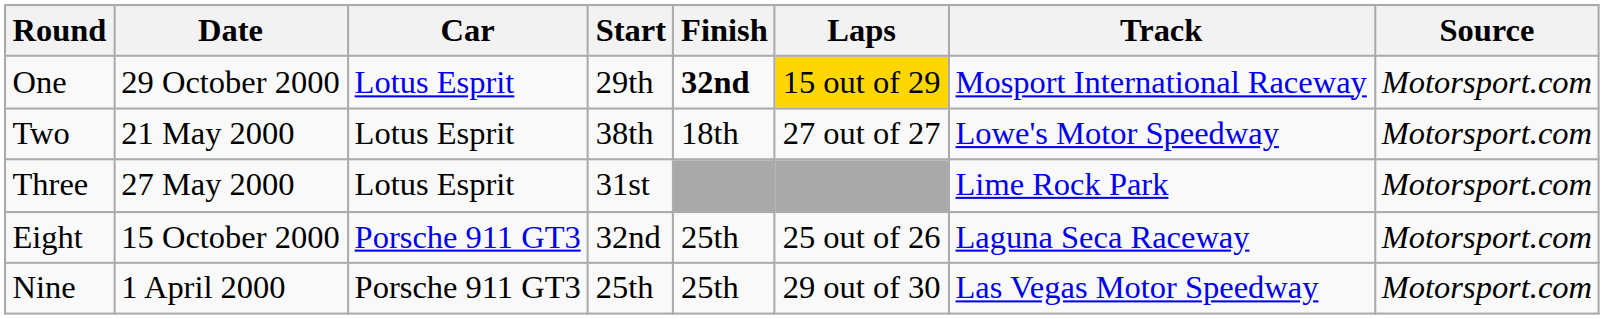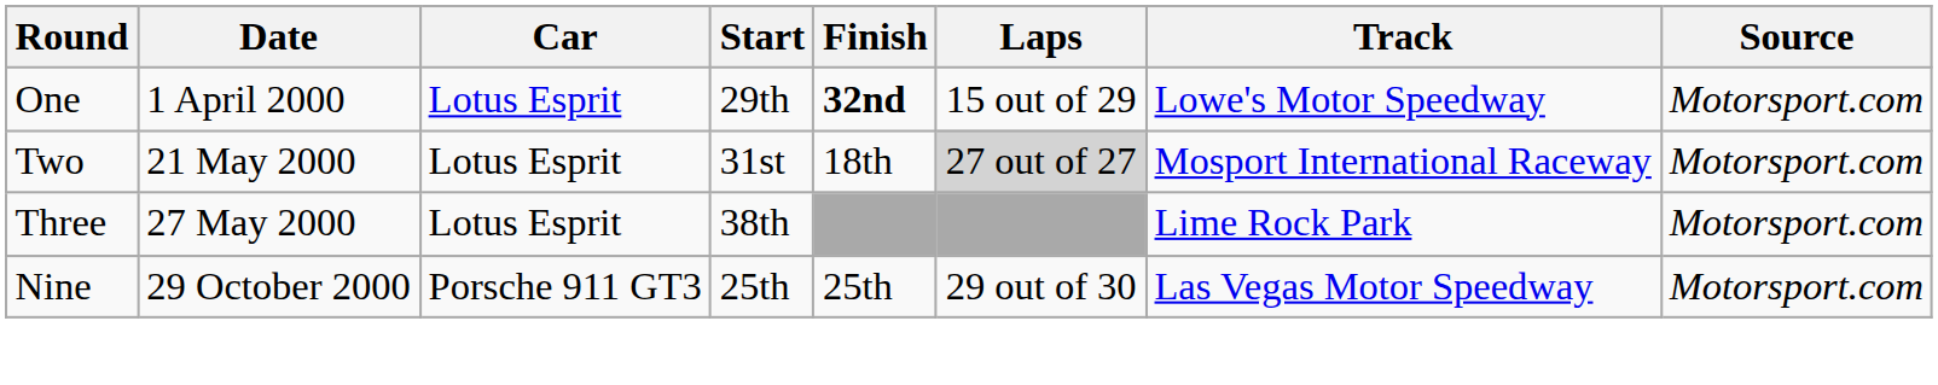 <table class="wikitable">
 <tr>
 <th>Round</th>
 <th>Date</th>
 <th>Car</th>
 <th>Start</th>
 <th>Finish</th>
 <th>Laps</th>
 <th>Track</th>
 <th>Source</th>
 </tr>
 <tr>
 <td>One</td>
-<td>29 October 2000</td>
+<td>1 April 2000</td>
 <td><a href='#'>Lotus Esprit</a></td>
 <td>29th</td>
 <td><strong>32nd</strong></td>
-<td style="background: gold;">15 out of 29</td>
-<td><a href='#'>Mosport International Raceway</a></td>
+<td>15 out of 29</td>
+<td><a href='#'>Lowe's Motor Speedway</a></td>
 <td><em>Motorsport.com</em></td>
 </tr>
 <tr>
 <td>Two</td>
 <td>21 May 2000</td>
 <td>Lotus Esprit</td>
-<td>38th</td>
+<td>31st</td>
 <td>18th</td>
-<td>27 out of 27</td>
-<td><a href='#'>Lowe's Motor Speedway</a></td>
+<td style="background: lightgrey;">27 out of 27</td>
+<td><a href='#'>Mosport International Raceway</a></td>
 <td><em>Motorsport.com</em></td>
 </tr>
 <tr>
 <td>Three</td>
 <td>27 May 2000</td>
 <td>Lotus Esprit</td>
-<td>31st</td>
+<td>38th</td>
 <td style="background:darkgray;"></td>
 <td style="background:darkgray;"></td>
 <td><a href='#'>Lime Rock Park</a></td>
 <td><em>Motorsport.com</em></td>
 </tr>
 <tr>
-<td>Eight</td>
-<td>15 October 2000</td>
-<td><a href='#'>Porsche 911 GT3</a></td>
-<td>32nd</td>
-<td>25th</td>
-<td>25 out of 26</td>
-<td><a href='#'>Laguna Seca Raceway</a></td>
-<td><em>Motorsport.com</em></td>
-</tr>
-<tr>
 <td>Nine</td>
-<td>1 April 2000</td>
+<td>29 October 2000</td>
 <td>Porsche 911 GT3</td>
 <td>25th</td>
 <td>25th</td>
 <td>29 out of 30</td>
 <td><a href='#'>Las Vegas Motor Speedway</a></td>
 <td><em>Motorsport.com</em></td>
 </tr>
 </table>
